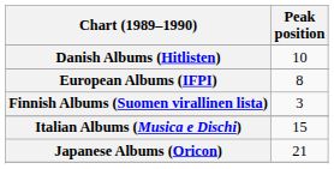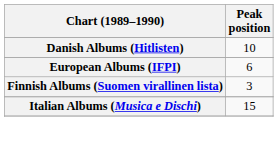 <table class="wikitable sortable plainrowheaders" style="text-align:center">
 <tr>
 <th>Chart (1989–1990)</th>
 <th>Peak<br>position</th>
 </tr>
 <tr>
 </tr>
 <tr>
 </tr>
 <tr>
 </tr>
 <tr>
 <th scope="row">Danish Albums (<a href='#'>Hitlisten</a>)</th>
 <td align="center">10</td>
 </tr>
 <tr>
 </tr>
 <tr>
 <th scope="row">European Albums (<a href='#'>IFPI</a>)</th>
-<td align="center">8</td>
+<td align="center">6</td>
 </tr>
 <tr>
 <th scope="row">Finnish Albums (<a href='#'>Suomen virallinen lista</a>)</th>
 <td>3</td>
 </tr>
 <tr>
 </tr>
 <tr>
 <th scope="row">Italian Albums (<em><a href='#'>Musica e Dischi</a></em>)</th>
 <td align="center">15</td>
-</tr>
-<tr>
-<th scope="row">Japanese Albums (<a href='#'>Oricon</a>)</th>
-<td align="center">21</td>
 </tr>
 <tr>
 </tr>
 <tr>
 </tr>
 <tr>
 </tr>
 <tr>
 </tr>
 <tr>
 </tr>
 <tr>
 </tr>
 </table>
